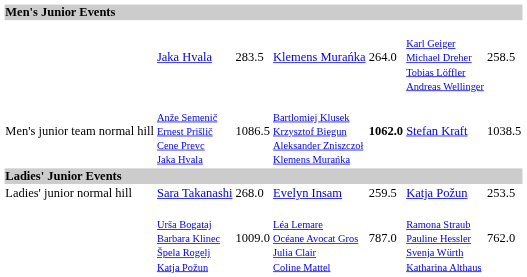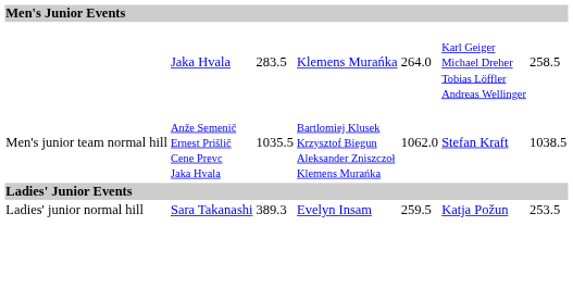 <table>
 <tr style="background:#ccc;">
 <td colspan=7><strong>Men's Junior Events</strong></td>
 </tr>
 <tr>
 <td></td>
 <td><a href='#'>Jaka Hvala</a><br></td>
 <td>283.5</td>
 <td><a href='#'>Klemens Murańka</a><br></td>
 <td>264.0</td>
 <td><br><small><a href='#'>Karl Geiger</a><br><a href='#'>Michael Dreher</a><br><a href='#'>Tobias Löffler</a><br><a href='#'>Andreas Wellinger</a></small></td>
 <td>258.5</td>
 </tr>
 <tr>
 <td>Men's junior team normal hill</td>
 <td><br><small><a href='#'>Anže Semenič</a><br><a href='#'>Ernest Prišlič</a><br><a href='#'>Cene Prevc</a><br><a href='#'>Jaka Hvala</a></small></td>
-<td>1086.5</td>
+<td>1035.5</td>
 <td><br><small><a href='#'>Bartlomiej Klusek</a><br><a href='#'>Krzysztof Biegun</a><br><a href='#'>Aleksander Zniszczoł</a><br><a href='#'>Klemens Murańka</a></small></td>
-<td><strong>1062.0</strong></td>
+<td>1062.0</td>
 <td><a href='#'>Stefan Kraft</a><br></td>
 <td>1038.5</td>
 </tr>
 <tr style="background:#ccc;">
 <td colspan=7><strong>Ladies' Junior Events</strong></td>
 </tr>
 <tr>
 <td>Ladies' junior normal hill</td>
 <td><a href='#'>Sara Takanashi</a><br></td>
-<td>268.0</td>
+<td>389.3</td>
 <td><a href='#'>Evelyn Insam</a><br></td>
 <td>259.5</td>
 <td><a href='#'>Katja Požun</a><br></td>
 <td>253.5</td>
 </tr>
 <tr>
-<td></td>
-<td><br><small><a href='#'>Urša Bogataj</a><br><a href='#'>Barbara Klinec</a><br><a href='#'>Špela Rogelj</a><br><a href='#'>Katja Požun</a></small></td>
-<td>1009.0</td>
-<td><br><small><a href='#'>Léa Lemare</a><br><a href='#'>Océane Avocat Gros</a><br><a href='#'>Julia Clair</a><br><a href='#'>Coline Mattel</a></small></td>
-<td>787.0</td>
-<td><br><small><a href='#'>Ramona Straub</a><br><a href='#'>Pauline Hessler</a><br><a href='#'>Svenja Würth</a><br><a href='#'>Katharina Althaus</a></small></td>
-<td>762.0</td>
-</tr>
-<tr>
 </tr>
 </table>
